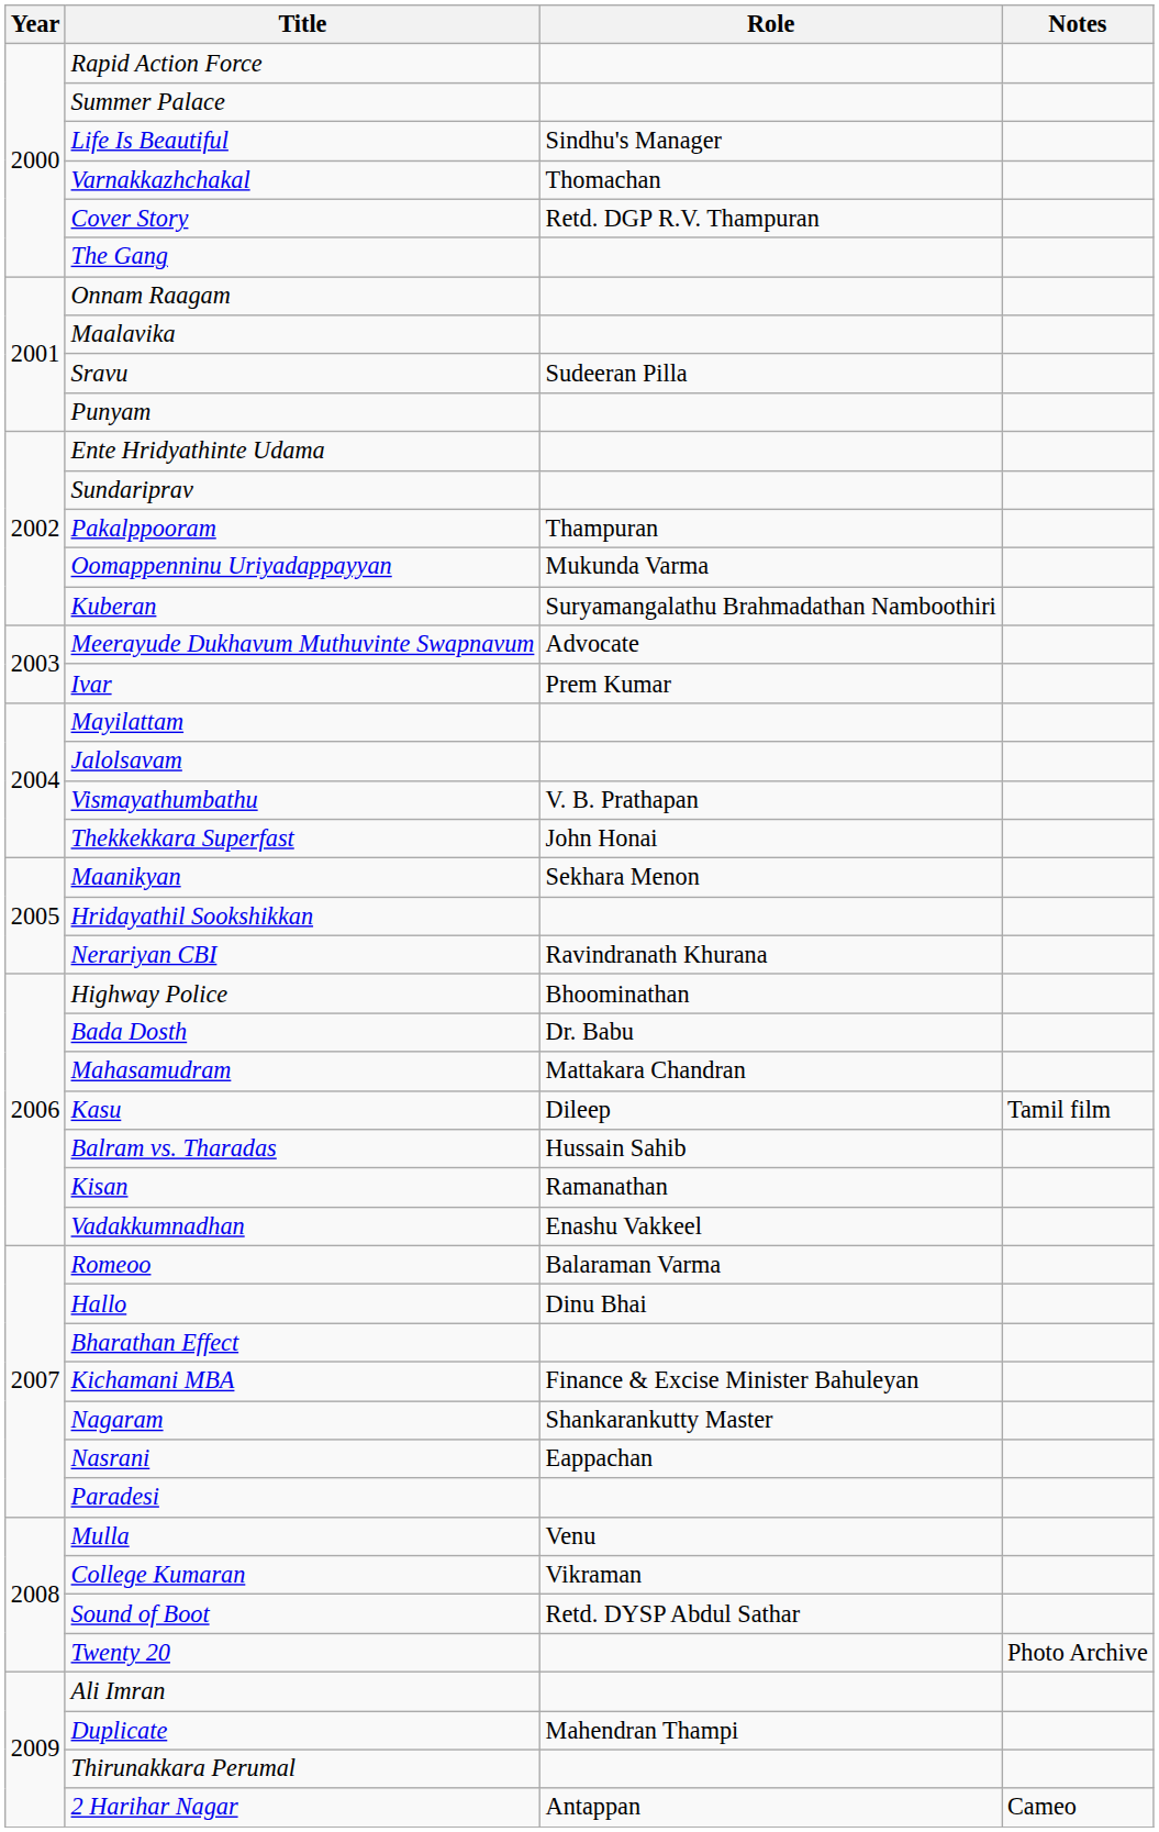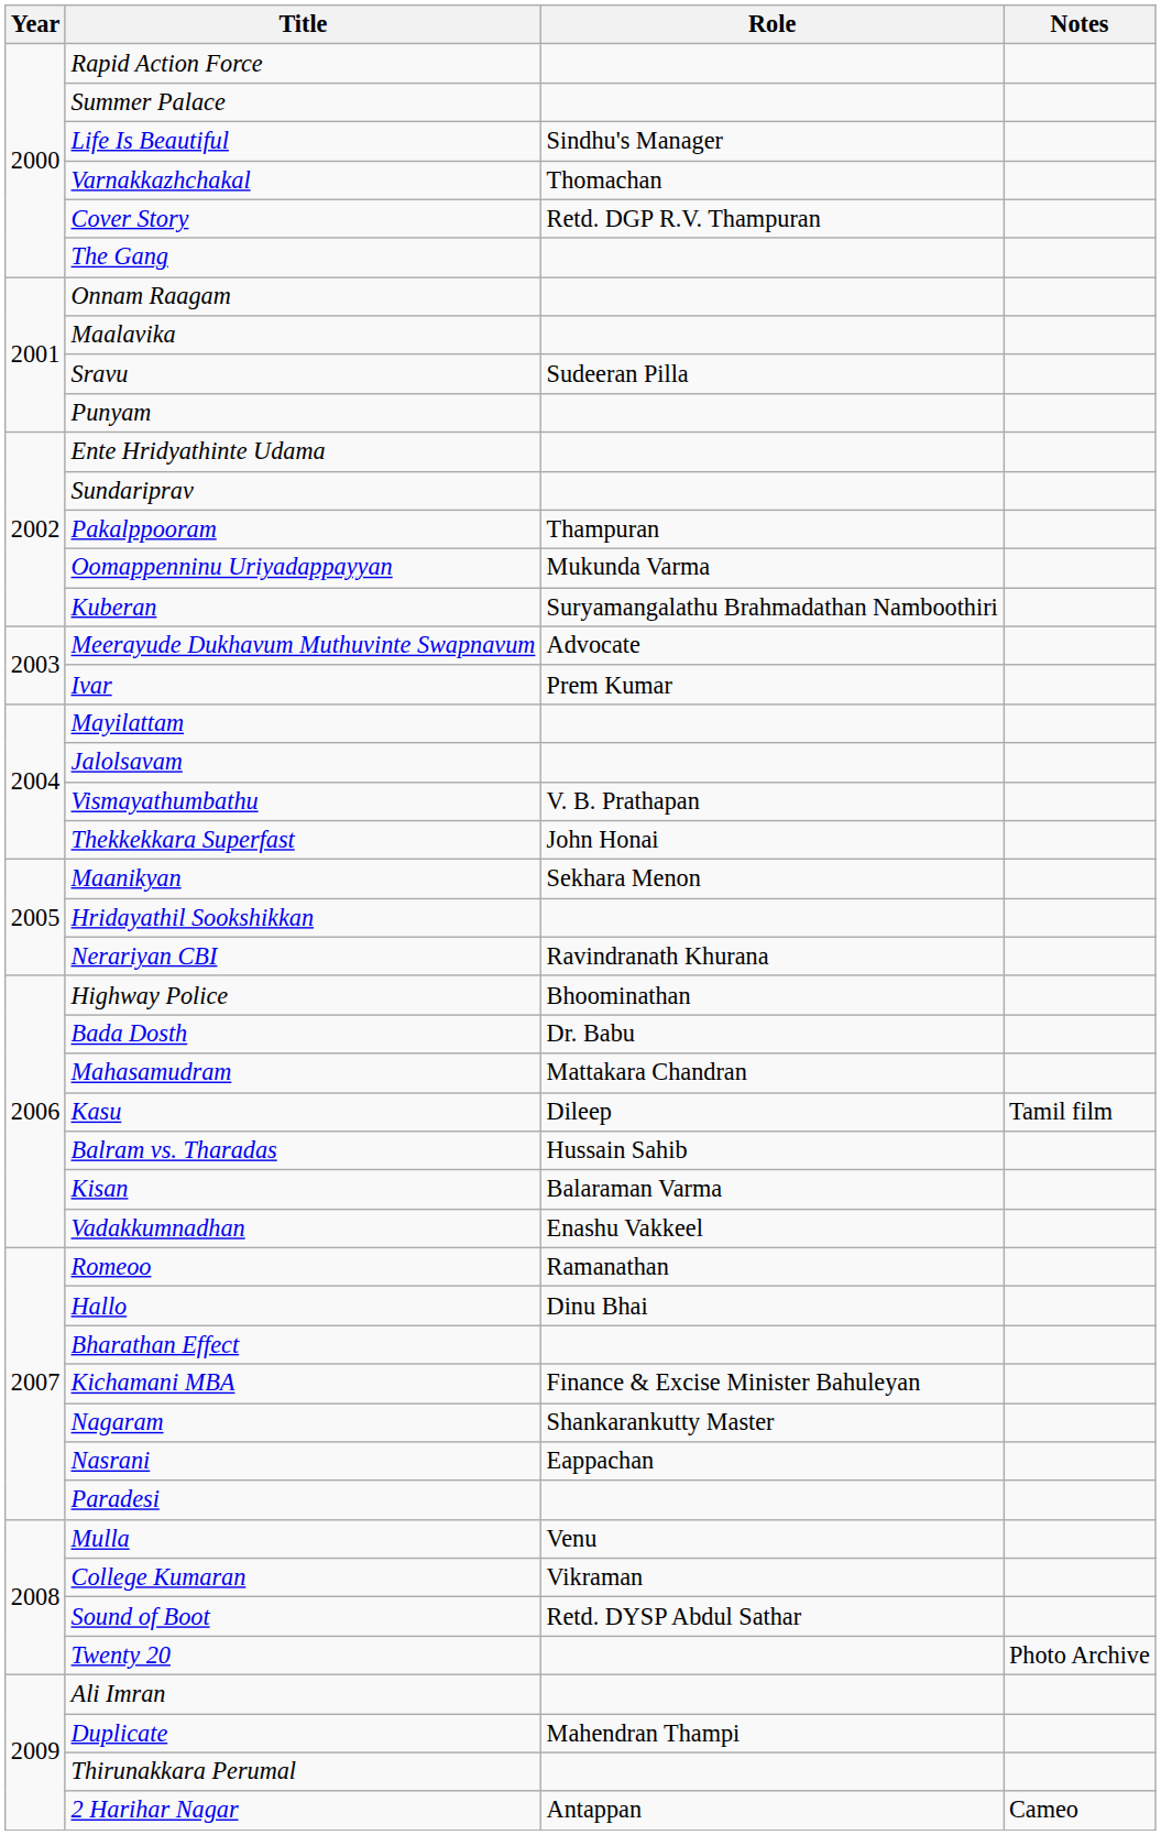 <table class="wikitable sortable">
 <tr>
 <th>Year</th>
 <th>Title</th>
 <th>Role</th>
 <th class="unsortable">Notes</th>
 </tr>
 <tr>
 <td rowspan=6>2000</td>
 <td><em>Rapid Action Force</em></td>
 <td></td>
 <td></td>
 </tr>
 <tr>
 <td><em>Summer Palace</em></td>
 <td></td>
 <td></td>
 </tr>
 <tr>
 <td><em><a href='#'>Life Is Beautiful</a></em></td>
 <td>Sindhu's Manager</td>
 <td></td>
 </tr>
 <tr>
 <td><em><a href='#'>Varnakkazhchakal</a></em></td>
 <td>Thomachan</td>
 <td></td>
 </tr>
 <tr>
 <td><em><a href='#'>Cover Story</a></em></td>
 <td>Retd. DGP R.V. Thampuran</td>
 <td></td>
 </tr>
 <tr>
 <td><em><a href='#'>The Gang</a></em></td>
 <td></td>
 <td></td>
 </tr>
 <tr>
 <td rowspan=4>2001</td>
 <td><em>Onnam Raagam</em></td>
 <td></td>
 <td></td>
 </tr>
 <tr>
 <td><em>Maalavika</em></td>
 <td></td>
 <td></td>
 </tr>
 <tr>
 <td><em>Sravu</em></td>
 <td>Sudeeran Pilla</td>
 <td></td>
 </tr>
 <tr>
 <td><em>Punyam</em></td>
 <td></td>
 <td></td>
 </tr>
 <tr>
 <td rowspan=5>2002</td>
 <td><em>Ente Hridyathinte Udama</em></td>
 <td></td>
 <td></td>
 </tr>
 <tr>
 <td><em>Sundariprav</em></td>
 <td></td>
 <td></td>
 </tr>
 <tr>
 <td><em><a href='#'>Pakalppooram</a></em></td>
 <td>Thampuran</td>
 <td></td>
 </tr>
 <tr>
 <td><em><a href='#'>Oomappenninu Uriyadappayyan</a></em></td>
 <td>Mukunda Varma</td>
 <td></td>
 </tr>
 <tr>
 <td><em><a href='#'>Kuberan</a></em></td>
 <td>Suryamangalathu Brahmadathan Namboothiri</td>
 <td></td>
 </tr>
 <tr>
 <td rowspan=2>2003</td>
 <td><em><a href='#'>Meerayude Dukhavum Muthuvinte Swapnavum</a></em></td>
 <td>Advocate</td>
 <td></td>
 </tr>
 <tr>
 <td><em><a href='#'>Ivar</a></em></td>
 <td>Prem Kumar</td>
 <td></td>
 </tr>
 <tr>
 <td rowspan=4>2004</td>
 <td><em><a href='#'>Mayilattam</a></em></td>
 <td></td>
 <td></td>
 </tr>
 <tr>
 <td><em><a href='#'>Jalolsavam</a></em></td>
 <td></td>
 <td></td>
 </tr>
 <tr>
 <td><em><a href='#'>Vismayathumbathu</a></em></td>
 <td>V. B. Prathapan</td>
 <td></td>
 </tr>
 <tr>
 <td><em><a href='#'>Thekkekkara Superfast</a></em></td>
 <td>John Honai</td>
 <td></td>
 </tr>
 <tr>
 <td rowspan=3>2005</td>
 <td><em><a href='#'>Maanikyan</a></em></td>
 <td>Sekhara Menon</td>
 <td></td>
 </tr>
 <tr>
 <td><em><a href='#'>Hridayathil Sookshikkan</a></em></td>
 <td></td>
 <td></td>
 </tr>
 <tr>
 <td><em><a href='#'>Nerariyan CBI</a></em></td>
 <td>Ravindranath Khurana</td>
 <td></td>
 </tr>
 <tr>
 <td rowspan=7>2006</td>
 <td><em>Highway Police</em></td>
 <td>Bhoominathan</td>
 <td></td>
 </tr>
 <tr>
 <td><em><a href='#'>Bada Dosth</a></em></td>
 <td>Dr. Babu</td>
 <td></td>
 </tr>
 <tr>
 <td><em><a href='#'>Mahasamudram</a></em></td>
 <td>Mattakara Chandran</td>
 <td></td>
 </tr>
 <tr>
 <td><em><a href='#'>Kasu</a></em></td>
 <td>Dileep</td>
 <td>Tamil film</td>
 </tr>
 <tr>
 <td><em><a href='#'>Balram vs. Tharadas</a></em></td>
 <td>Hussain Sahib</td>
 <td></td>
 </tr>
 <tr>
 <td><em><a href='#'>Kisan</a></em></td>
-<td>Ramanathan</td>
+<td>Balaraman Varma</td>
 <td></td>
 </tr>
 <tr>
 <td><em><a href='#'>Vadakkumnadhan</a></em></td>
 <td>Enashu Vakkeel</td>
 <td></td>
 </tr>
 <tr>
 <td rowspan=7>2007</td>
 <td><em><a href='#'>Romeoo</a></em></td>
-<td>Balaraman Varma</td>
+<td>Ramanathan</td>
 <td></td>
 </tr>
 <tr>
 <td><em><a href='#'>Hallo</a></em></td>
 <td>Dinu Bhai</td>
 <td></td>
 </tr>
 <tr>
 <td><em><a href='#'>Bharathan Effect</a></em></td>
 <td></td>
 <td></td>
 </tr>
 <tr>
 <td><em><a href='#'>Kichamani MBA</a></em></td>
 <td>Finance & Excise Minister Bahuleyan</td>
 <td></td>
 </tr>
 <tr>
 <td><em><a href='#'>Nagaram</a></em></td>
 <td>Shankarankutty Master</td>
 <td></td>
 </tr>
 <tr>
 <td><em><a href='#'>Nasrani</a></em></td>
 <td>Eappachan</td>
 <td></td>
 </tr>
 <tr>
 <td><em><a href='#'>Paradesi</a></em></td>
 <td></td>
 <td></td>
 </tr>
 <tr>
 <td rowspan=4>2008</td>
 <td><em><a href='#'>Mulla</a></em></td>
 <td>Venu</td>
 <td></td>
 </tr>
 <tr>
 <td><em><a href='#'>College Kumaran</a></em></td>
 <td>Vikraman</td>
 <td></td>
 </tr>
 <tr>
 <td><em><a href='#'>Sound of Boot</a></em></td>
 <td>Retd. DYSP Abdul Sathar</td>
 <td></td>
 </tr>
 <tr>
 <td><em><a href='#'>Twenty 20</a></em></td>
 <td></td>
 <td>Photo Archive</td>
 </tr>
 <tr>
 <td rowspan=4>2009</td>
 <td><em>Ali Imran</em></td>
 <td></td>
 <td></td>
 </tr>
 <tr>
 <td><em><a href='#'>Duplicate</a></em></td>
 <td>Mahendran Thampi</td>
 <td></td>
 </tr>
 <tr>
 <td><em>Thirunakkara Perumal</em></td>
 <td></td>
 <td></td>
 </tr>
 <tr>
 <td><em><a href='#'>2 Harihar Nagar</a></em></td>
 <td>Antappan</td>
 <td>Cameo</td>
 </tr>
 <tr>
 </tr>
 </table>
